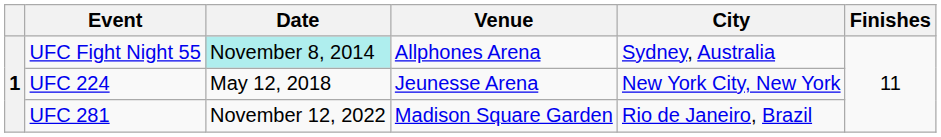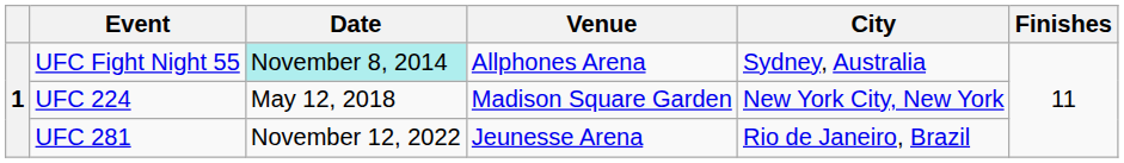 <table class=wikitable>
 <tr>
 <th></th>
 <th>Event</th>
 <th>Date</th>
 <th>Venue</th>
 <th>City</th>
 <th>Finishes</th>
 </tr>
 <tr>
 <th rowspan=3>1</th>
 <td><a href='#'>UFC Fight Night 55</a></td>
 <td style="background: paleturquoise;">November 8, 2014</td>
 <td><a href='#'>Allphones Arena</a></td>
 <td><a href='#'>Sydney</a>, <a href='#'>Australia</a></td>
 <td rowspan=3 align=center>11</td>
 </tr>
 <tr>
 <td><a href='#'>UFC 224</a></td>
 <td>May 12, 2018</td>
-<td><a href='#'>Jeunesse Arena</a></td>
+<td><a href='#'>Madison Square Garden</a></td>
 <td><a href='#'>New York City, New York</a></td>
 </tr>
 <tr>
 <td><a href='#'>UFC 281</a></td>
 <td>November 12, 2022</td>
-<td><a href='#'>Madison Square Garden</a></td>
+<td><a href='#'>Jeunesse Arena</a></td>
 <td><a href='#'>Rio de Janeiro</a>, <a href='#'>Brazil</a></td>
 </tr>
 </table>
